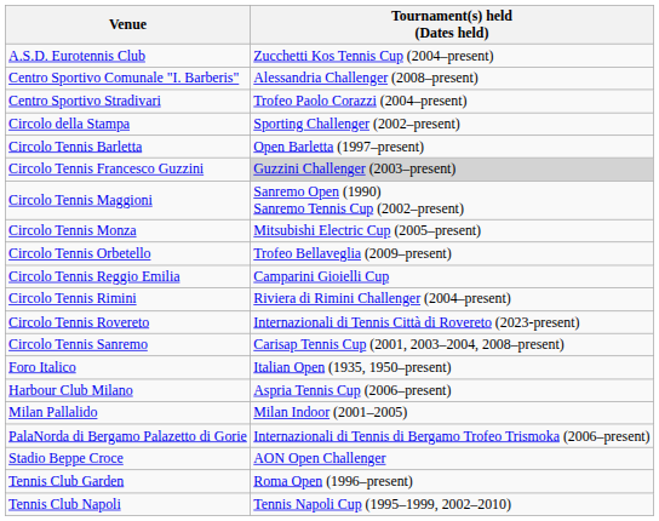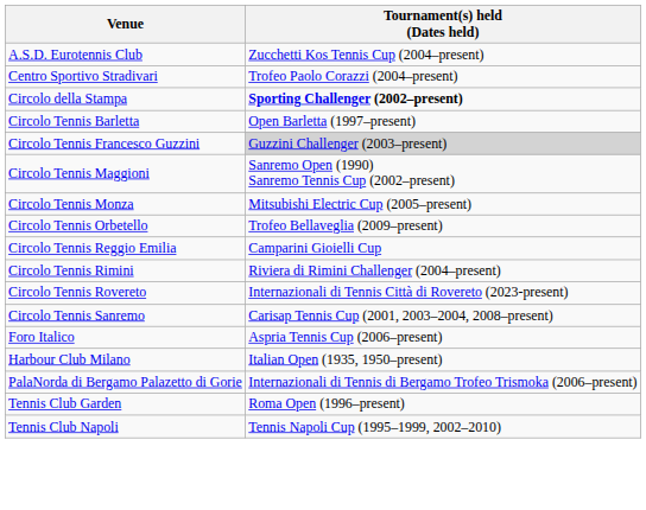 <table class=wikitable>
 <tr>
 <th>Venue</th>
 <th>Tournament(s) held<br>(Dates held)</th>
 </tr>
 <tr>
 <td><a href='#'>A.S.D. Eurotennis Club</a></td>
 <td><a href='#'>Zucchetti Kos Tennis Cup</a> (2004–present)</td>
 </tr>
 <tr>
-<td><a href='#'>Centro Sportivo Comunale "I. Barberis"</a></td>
-<td><a href='#'>Alessandria Challenger</a> (2008–present)</td>
-</tr>
-<tr>
 <td><a href='#'>Centro Sportivo Stradivari</a></td>
 <td><a href='#'>Trofeo Paolo Corazzi</a> (2004–present)</td>
 </tr>
 <tr>
 <td><a href='#'>Circolo della Stampa</a></td>
-<td><a href='#'>Sporting Challenger</a> (2002–present)</td>
+<td><strong><a href='#'>Sporting Challenger</a> (2002–present)</strong></td>
 </tr>
 <tr>
 <td><a href='#'>Circolo Tennis Barletta</a></td>
 <td><a href='#'>Open Barletta</a> (1997–present)</td>
 </tr>
 <tr>
 <td><a href='#'>Circolo Tennis Francesco Guzzini</a></td>
 <td style="background: lightgrey;"><a href='#'>Guzzini Challenger</a> (2003–present)</td>
 </tr>
 <tr>
 <td><a href='#'>Circolo Tennis Maggioni</a></td>
 <td><a href='#'>Sanremo Open</a> (1990)<br><a href='#'>Sanremo Tennis Cup</a> (2002–present)</td>
 </tr>
 <tr>
 <td><a href='#'>Circolo Tennis Monza</a></td>
 <td><a href='#'>Mitsubishi Electric Cup</a> (2005–present)</td>
 </tr>
 <tr>
 <td><a href='#'>Circolo Tennis Orbetello</a></td>
 <td><a href='#'>Trofeo Bellaveglia</a> (2009–present)</td>
 </tr>
 <tr>
 <td><a href='#'>Circolo Tennis Reggio Emilia</a></td>
 <td><a href='#'>Camparini Gioielli Cup</a></td>
 </tr>
 <tr>
 <td><a href='#'>Circolo Tennis Rimini</a></td>
 <td><a href='#'>Riviera di Rimini Challenger</a> (2004–present)</td>
 </tr>
 <tr>
 <td><a href='#'>Circolo Tennis Rovereto</a></td>
 <td><a href='#'>Internazionali di Tennis Città di Rovereto</a> (2023-present)</td>
 </tr>
 <tr>
 <td><a href='#'>Circolo Tennis Sanremo</a></td>
 <td><a href='#'>Carisap Tennis Cup</a> (2001, 2003–2004, 2008–present)</td>
 </tr>
 <tr>
 <td><a href='#'>Foro Italico</a></td>
-<td><a href='#'>Italian Open</a> (1935, 1950–present)</td>
+<td><a href='#'>Aspria Tennis Cup</a> (2006–present)</td>
 </tr>
 <tr>
 <td><a href='#'>Harbour Club Milano</a></td>
-<td><a href='#'>Aspria Tennis Cup</a> (2006–present)</td>
-</tr>
-<tr>
-<td><a href='#'>Milan Pallalido</a></td>
-<td><a href='#'>Milan Indoor</a> (2001–2005)</td>
+<td><a href='#'>Italian Open</a> (1935, 1950–present)</td>
 </tr>
 <tr>
 <td><a href='#'>PalaNorda di Bergamo Palazetto di Gorie</a></td>
 <td><a href='#'>Internazionali di Tennis di Bergamo Trofeo Trismoka</a> (2006–present)</td>
-</tr>
-<tr>
-<td><a href='#'>Stadio Beppe Croce</a></td>
-<td><a href='#'>AON Open Challenger</a></td>
 </tr>
 <tr>
 <td><a href='#'>Tennis Club Garden</a></td>
 <td><a href='#'>Roma Open</a> (1996–present)</td>
 </tr>
 <tr>
 <td><a href='#'>Tennis Club Napoli</a></td>
 <td><a href='#'>Tennis Napoli Cup</a> (1995–1999, 2002–2010)</td>
 </tr>
 </table>
